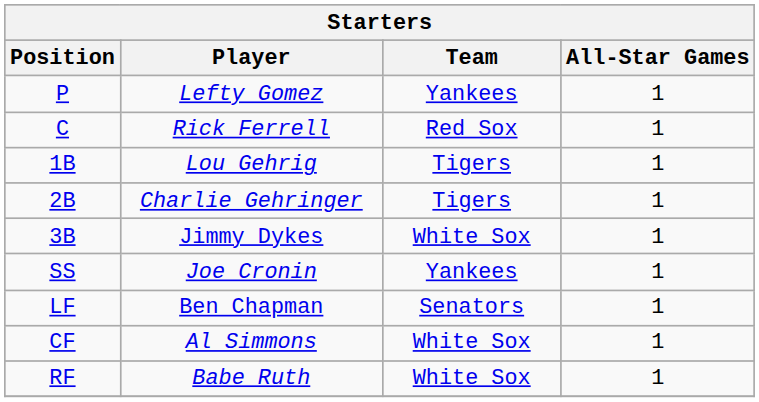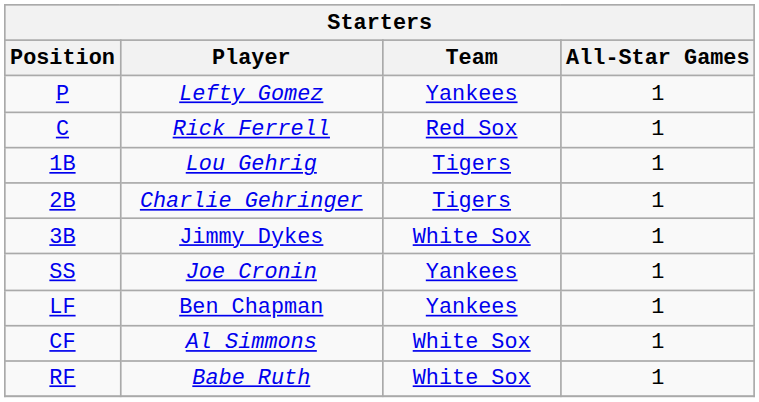 <table class="wikitable" style="font-size: 100%; text-align:center;">
 <tr>
 <th colspan="4">Starters</th>
 </tr>
 <tr>
 <th>Position</th>
 <th width="150">Player</th>
 <th width="100">Team</th>
 <th>All-Star Games</th>
 </tr>
 <tr>
 <td><a href='#'>P</a></td>
 <td><em><a href='#'>Lefty Gomez</a></em></td>
 <td><a href='#'>Yankees</a></td>
 <td>1</td>
 </tr>
 <tr>
 <td><a href='#'>C</a></td>
 <td><em><a href='#'>Rick Ferrell</a></em></td>
 <td><a href='#'>Red Sox</a></td>
 <td>1</td>
 </tr>
 <tr>
 <td><a href='#'>1B</a></td>
 <td><em><a href='#'>Lou Gehrig</a></em></td>
 <td><a href='#'>Tigers</a></td>
 <td>1</td>
 </tr>
 <tr>
 <td><a href='#'>2B</a></td>
 <td><em><a href='#'>Charlie Gehringer</a></em></td>
 <td><a href='#'>Tigers</a></td>
 <td>1</td>
 </tr>
 <tr>
 <td><a href='#'>3B</a></td>
 <td><a href='#'>Jimmy Dykes</a></td>
 <td><a href='#'>White Sox</a></td>
 <td>1</td>
 </tr>
 <tr>
 <td><a href='#'>SS</a></td>
 <td><em><a href='#'>Joe Cronin</a></em></td>
 <td><a href='#'>Yankees</a></td>
 <td>1</td>
 </tr>
 <tr>
 <td><a href='#'>LF</a></td>
 <td><a href='#'>Ben Chapman</a></td>
-<td><a href='#'>Senators</a></td>
+<td><a href='#'>Yankees</a></td>
 <td>1</td>
 </tr>
 <tr>
 <td><a href='#'>CF</a></td>
 <td><em><a href='#'>Al Simmons</a></em></td>
 <td><a href='#'>White Sox</a></td>
 <td>1</td>
 </tr>
 <tr>
 <td><a href='#'>RF</a></td>
 <td><em><a href='#'>Babe Ruth</a></em></td>
 <td><a href='#'>White Sox</a></td>
 <td>1</td>
 </tr>
 <tr>
 </tr>
 </table>
